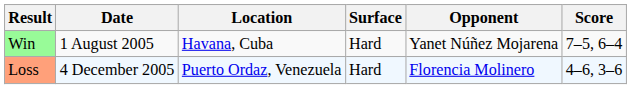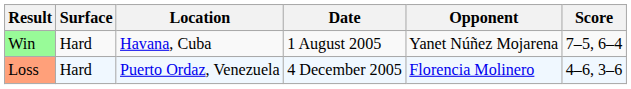 <table class="sortable wikitable" style=font-size:97%>
 <tr>
 <th>Result</th>
+<th>Surface</th>
+<th>Location</th>
 <th>Date</th>
-<th>Location</th>
-<th>Surface</th>
 <th>Opponent</th>
 <th class="unsortable">Score</th>
 </tr>
 <tr>
 <td style="background:#98fb98;">Win</td>
+<td>Hard</td>
+<td><a href='#'>Havana</a>, Cuba</td>
 <td>1 August 2005</td>
-<td><a href='#'>Havana</a>, Cuba</td>
-<td>Hard</td>
 <td> Yanet Núñez Mojarena</td>
 <td>7–5, 6–4</td>
 </tr>
 <tr style="background:#f0f8ff;">
 <td style="background:#ffa07a;">Loss</td>
+<td>Hard</td>
+<td><a href='#'>Puerto Ordaz</a>, Venezuela</td>
 <td>4 December 2005</td>
-<td><a href='#'>Puerto Ordaz</a>, Venezuela</td>
-<td>Hard</td>
 <td> <a href='#'>Florencia Molinero</a></td>
 <td>4–6, 3–6</td>
 </tr>
 </table>
